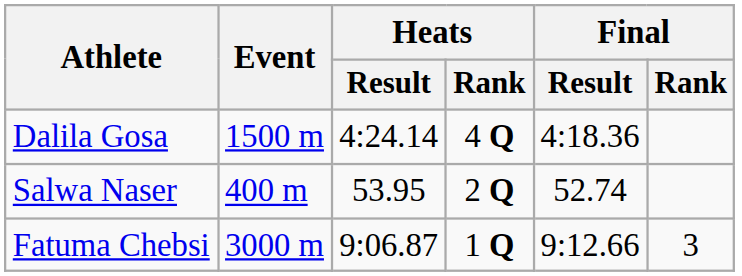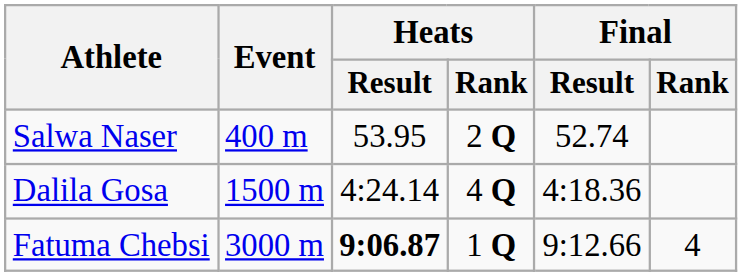 <table class="wikitable" style="font-size:90%">
 <tr>
 <th rowspan=2>Athlete</th>
 <th rowspan=2>Event</th>
 <th colspan=2>Heats</th>
 <th colspan=2>Final</th>
 </tr>
 <tr style="font-size:95%">
 <th>Result</th>
 <th>Rank</th>
 <th>Result</th>
 <th>Rank</th>
 </tr>
 <tr align=center>
+<td align=left><a href='#'>Salwa Naser</a></td>
+<td align=left><a href='#'>400 m</a></td>
+<td>53.95</td>
+<td>2 <strong>Q</strong></td>
+<td>52.74</td>
+<td></td>
+</tr>
+<tr align=center>
 <td align=left><a href='#'>Dalila Gosa</a></td>
 <td align=left><a href='#'>1500 m</a></td>
 <td>4:24.14</td>
 <td>4 <strong>Q</strong></td>
 <td>4:18.36</td>
 <td></td>
 </tr>
 <tr align=center>
-<td align=left><a href='#'>Salwa Naser</a></td>
-<td align=left><a href='#'>400 m</a></td>
-<td>53.95</td>
-<td>2 <strong>Q</strong></td>
-<td>52.74</td>
-<td></td>
-</tr>
-<tr align=center>
 <td align=left><a href='#'>Fatuma Chebsi</a></td>
 <td align=left><a href='#'>3000 m</a></td>
-<td>9:06.87</td>
+<td><strong>9:06.87</strong></td>
 <td>1 <strong>Q</strong></td>
 <td>9:12.66</td>
-<td>3</td>
+<td>4</td>
 </tr>
 </table>
